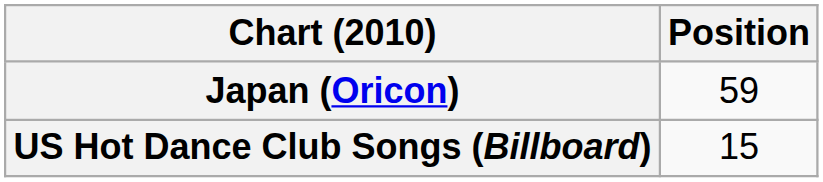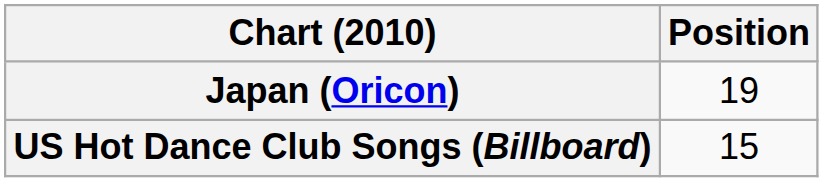 <table class="wikitable sortable plainrowheaders" style="text-align:center">
 <tr>
 <th scope="col">Chart (2010)</th>
 <th scope="col">Position</th>
 </tr>
 <tr>
 <th scope="row">Japan (<a href='#'>Oricon</a>)</th>
-<td>59</td>
+<td>19</td>
 </tr>
 <tr>
 <th scope="row">US Hot Dance Club Songs (<em>Billboard</em>)</th>
 <td>15</td>
 </tr>
 </table>
